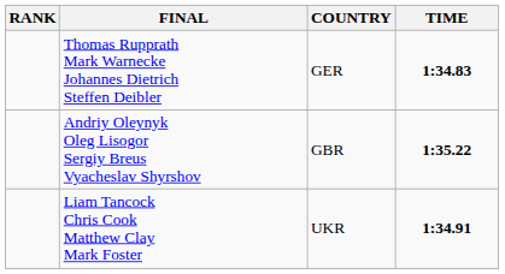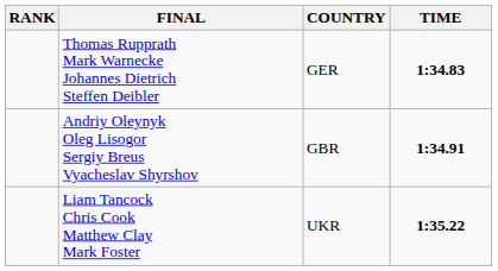 <table class="wikitable">
 <tr>
 <th>RANK</th>
 <th align="left" style="width: 15em">FINAL</th>
 <th>COUNTRY</th>
 <th style="width: 6em">TIME</th>
 </tr>
 <tr>
 <td align="center"></td>
 <td><a href='#'>Thomas Rupprath</a><br><a href='#'>Mark Warnecke</a><br><a href='#'>Johannes Dietrich</a><br><a href='#'>Steffen Deibler</a></td>
 <td> GER</td>
 <td align="center"><strong>1:34.83</strong></td>
 </tr>
 <tr>
 <td align="center"></td>
 <td><a href='#'>Andriy Oleynyk</a><br><a href='#'>Oleg Lisogor</a><br><a href='#'>Sergiy Breus</a><br><a href='#'>Vyacheslav Shyrshov</a></td>
 <td> GBR</td>
-<td align="center"><strong>1:35.22</strong></td>
+<td align="center"><strong>1:34.91</strong></td>
 </tr>
 <tr>
 <td align="center"></td>
 <td><a href='#'>Liam Tancock</a><br><a href='#'>Chris Cook</a><br><a href='#'>Matthew Clay</a><br><a href='#'>Mark Foster</a></td>
 <td> UKR</td>
-<td align="center"><strong>1:34.91</strong></td>
+<td align="center"><strong>1:35.22</strong></td>
 </tr>
 </table>
